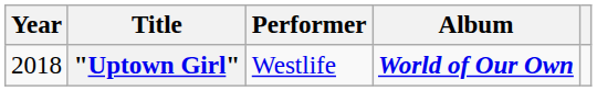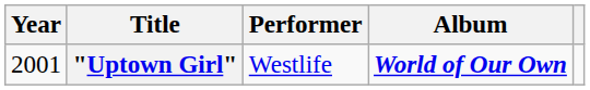 <table class="wikitable plainrowheaders sortable" style="margin-right: 0;">
 <tr>
 <th scope="col">Year</th>
 <th scope="col">Title</th>
 <th scope="col">Performer</th>
 <th scope="col">Album</th>
 <th scope="col" class="unsortable"></th>
 </tr>
 <tr>
-<td>2018</td>
+<td>2001</td>
 <th scope="row">"<a href='#'>Uptown Girl</a>"</th>
 <td><a href='#'>Westlife</a></td>
 <td><strong><em><a href='#'>World of Our Own</a></em></strong></td>
 <td style="text-align:center;"></td>
 </tr>
 </table>
